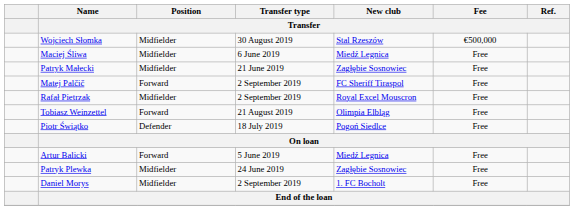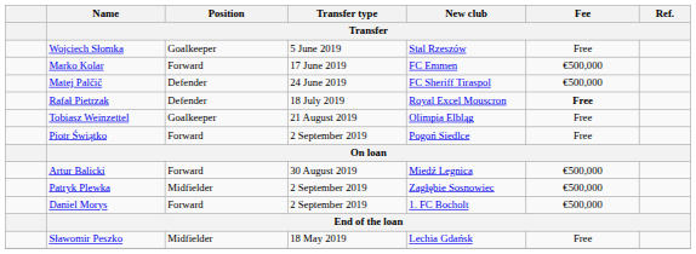 <table class="wikitable" style="width:100%; font-size:85%;">
 <tr>
 <th width="2%"></th>
 <th width="5%">Name</th>
 <th width="5%">Position</th>
 <th width="5%">Transfer type</th>
 <th width="5%">New club</th>
 <th width="5%">Fee</th>
 <th width="2%">Ref.</th>
 </tr>
 <tr>
 <th></th>
 <th colspan="6" align="center">Transfer</th>
 </tr>
 <tr>
 <td align=center></td>
 <td align=left> <a href='#'>Wojciech Słomka</a></td>
-<td align=left>Midfielder</td>
-<td align=left>30 August 2019</td>
+<td align=left>Goalkeeper</td>
+<td align=left>5 June 2019</td>
 <td align=left> <a href='#'>Stal Rzeszów</a></td>
+<td align=center>Free</td>
+<td></td>
+</tr>
+<tr>
+<td align=center></td>
+<td align=left> <a href='#'>Marko Kolar</a></td>
+<td align=left>Forward</td>
+<td align=left>17 June 2019</td>
+<td align=left> <a href='#'>FC Emmen</a></td>
 <td align=center>€500,000</td>
 <td></td>
 </tr>
 <tr>
 <td align=center></td>
-<td align=left> <a href='#'>Maciej Śliwa</a></td>
-<td align=left>Midfielder</td>
-<td align=left>6 June 2019</td>
-<td align=left> <a href='#'>Miedź Legnica</a></td>
-<td align=center>Free</td>
-<td></td>
-</tr>
-<tr>
-<td align=center></td>
-<td align=left> <a href='#'>Patryk Małecki</a></td>
-<td align=left>Midfielder</td>
-<td align=left>21 June 2019</td>
-<td align=left> <a href='#'>Zagłębie Sosnowiec</a></td>
-<td align=center>Free</td>
-<td></td>
-</tr>
-<tr>
-<td align=center></td>
 <td align=left> <a href='#'>Matej Palčič</a></td>
-<td align=left>Forward</td>
-<td align=left>2 September 2019</td>
+<td align=left>Defender</td>
+<td align=left>24 June 2019</td>
 <td align=left> <a href='#'>FC Sheriff Tiraspol</a></td>
-<td align=center>Free</td>
+<td align=center>€500,000</td>
 <td></td>
 </tr>
 <tr>
 <td align=center></td>
 <td align=left> <a href='#'>Rafał Pietrzak</a></td>
-<td align=left>Midfielder</td>
-<td align=left>2 September 2019</td>
+<td align=left>Defender</td>
+<td align=left>18 July 2019</td>
 <td align=left> <a href='#'>Royal Excel Mouscron</a></td>
-<td align=center>Free</td>
+<td align=center><strong>Free</strong></td>
 <td></td>
 </tr>
 <tr>
 <td align=center></td>
 <td align=left> <a href='#'>Tobiasz Weinzettel</a></td>
-<td align=left>Forward</td>
+<td align=left>Goalkeeper</td>
 <td align=left>21 August 2019</td>
 <td align=left> <a href='#'>Olimpia Elbląg</a></td>
 <td align=center>Free</td>
 <td></td>
 </tr>
 <tr>
 <td align=center></td>
 <td align=left> <a href='#'>Piotr Świątko</a></td>
-<td align=left>Defender</td>
-<td align=left>18 July 2019</td>
+<td align=left>Forward</td>
+<td align=left>2 September 2019</td>
 <td align=left> <a href='#'>Pogoń Siedlce</a></td>
 <td align=center>Free</td>
 <td></td>
 </tr>
 <tr>
 <th></th>
 <th colspan="6" align="center">On loan</th>
 </tr>
 <tr>
 <td align=center></td>
 <td align=left> <a href='#'>Artur Balicki</a></td>
 <td align=left>Forward</td>
-<td align=left>5 June 2019</td>
+<td align=left>30 August 2019</td>
 <td align=left> <a href='#'>Miedź Legnica</a></td>
-<td align=center>Free</td>
+<td align=center>€500,000</td>
 <td></td>
 </tr>
 <tr>
 <td align=center></td>
 <td align=left> <a href='#'>Patryk Plewka</a></td>
 <td align=left>Midfielder</td>
-<td align=left>24 June 2019</td>
+<td align=left>2 September 2019</td>
 <td align=left> <a href='#'>Zagłębie Sosnowiec</a></td>
-<td align=center>Free</td>
+<td align=center>€500,000</td>
 <td></td>
 </tr>
 <tr>
 <td align=center></td>
 <td align=left> <a href='#'>Daniel Morys</a></td>
-<td align=left>Midfielder</td>
+<td align=left>Forward</td>
 <td align=left>2 September 2019</td>
 <td align=left> <a href='#'>1. FC Bocholt</a></td>
-<td align=center>Free</td>
+<td align=center>€500,000</td>
 <td></td>
 </tr>
 <tr>
 <th></th>
 <th colspan="6" align="center">End of the loan</th>
 </tr>
 <tr>
+<td align=center></td>
+<td align=left> <a href='#'>Sławomir Peszko</a></td>
+<td align=left>Midfielder</td>
+<td align=left>18 May 2019</td>
+<td align=left> <a href='#'>Lechia Gdańsk</a></td>
+<td align=center>Free</td>
+<td></td>
+</tr>
+<tr>
 </tr>
 </table>
